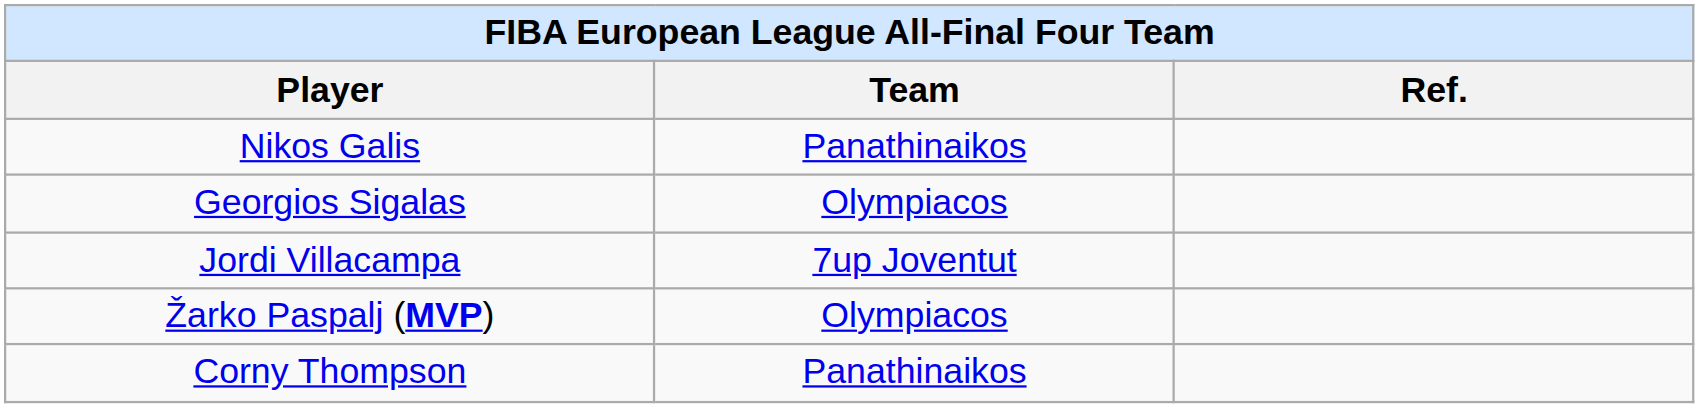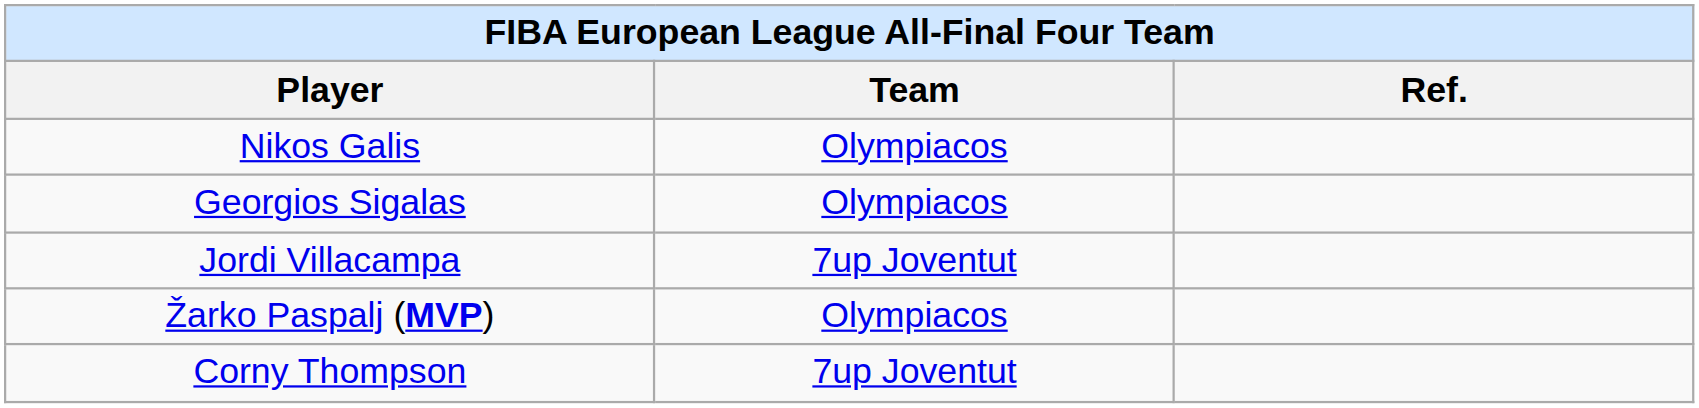 <table class="wikitable" style="text-align: center;" width="60%">
 <tr>
 <td colspan=4 bgcolor="#D0E7FF"><strong>FIBA European League All-Final Four Team</strong></td>
 </tr>
 <tr>
 <th width=25%>Player</th>
 <th width=20%>Team</th>
 <th width=20%>Ref.</th>
 </tr>
 <tr>
 <td align="center"> <a href='#'>Nikos Galis</a></td>
-<td><a href='#'>Panathinaikos</a></td>
+<td><a href='#'>Olympiacos</a></td>
 <td></td>
 </tr>
 <tr>
 <td align="center"> <a href='#'>Georgios Sigalas</a></td>
 <td><a href='#'>Olympiacos</a></td>
 <td></td>
 </tr>
 <tr>
 <td align="center"> <a href='#'>Jordi Villacampa</a></td>
 <td><a href='#'>7up Joventut</a></td>
 <td></td>
 </tr>
 <tr>
 <td align="center"> <a href='#'>Žarko Paspalj</a> (<strong><a href='#'>MVP</a></strong>)</td>
 <td><a href='#'>Olympiacos</a></td>
 <td></td>
 </tr>
 <tr>
 <td align="center"> <a href='#'>Corny Thompson</a></td>
-<td><a href='#'>Panathinaikos</a></td>
+<td><a href='#'>7up Joventut</a></td>
 <td></td>
 </tr>
 </table>
